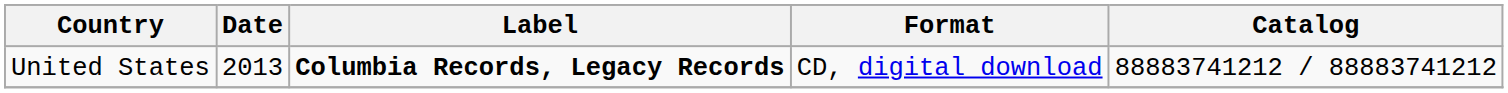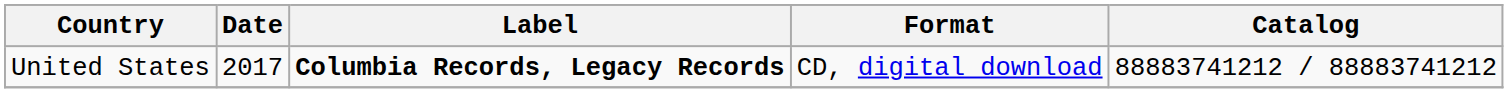 <table class="wikitable">
 <tr>
 <th>Country</th>
 <th>Date</th>
 <th>Label</th>
 <th>Format</th>
 <th>Catalog</th>
 </tr>
 <tr>
 <td>United States</td>
-<td>2013</td>
+<td>2017</td>
 <td><strong>Columbia Records, Legacy Records</strong></td>
 <td>CD, <a href='#'>digital download</a></td>
 <td>88883741212 / 88883741212</td>
 </tr>
 <tr>
 </tr>
 </table>
